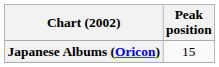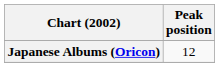 <table class="wikitable plainrowheaders">
 <tr>
 <th scope="col">Chart (2002)</th>
 <th scope="col">Peak<br>position</th>
 </tr>
 <tr>
 </tr>
 <tr>
 </tr>
 <tr>
 </tr>
 <tr>
 </tr>
 <tr>
 </tr>
 <tr>
 </tr>
 <tr>
 </tr>
 <tr>
 </tr>
 <tr>
 </tr>
 <tr>
 <th scope="row">Japanese Albums (<a href='#'>Oricon</a>)</th>
-<td align="center">15</td>
+<td align="center">12</td>
 </tr>
 <tr>
 </tr>
 <tr>
 </tr>
 <tr>
 </tr>
 <tr>
 </tr>
 <tr>
 </tr>
 </table>
